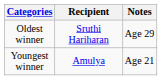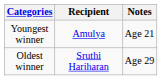 <table class="wikitable" style="text-align: center">
 <tr>
 <th width="25"><strong><a href='#'>Categories</a></strong></th>
 <th width="100">Recipient</th>
 <th>Notes</th>
 </tr>
+<tr>
+<td>Youngest winner</td>
+<td><a href='#'>Amulya</a></td>
+<td>Age 21</td>
+</tr>
 <tr style="height:2.5em;">
 <td>Oldest winner</td>
 <td><a href='#'>Sruthi Hariharan</a></td>
 <td>Age 29</td>
 </tr>
-<tr>
-<td>Youngest winner</td>
-<td><a href='#'>Amulya</a></td>
-<td>Age 21</td>
-</tr>
 </table>
